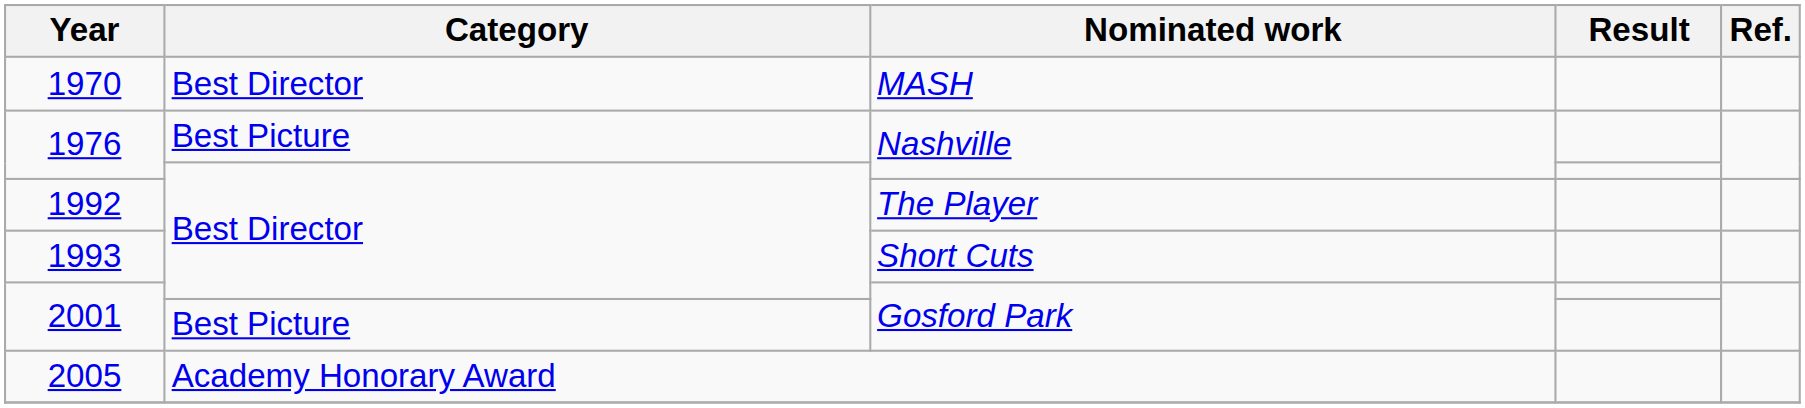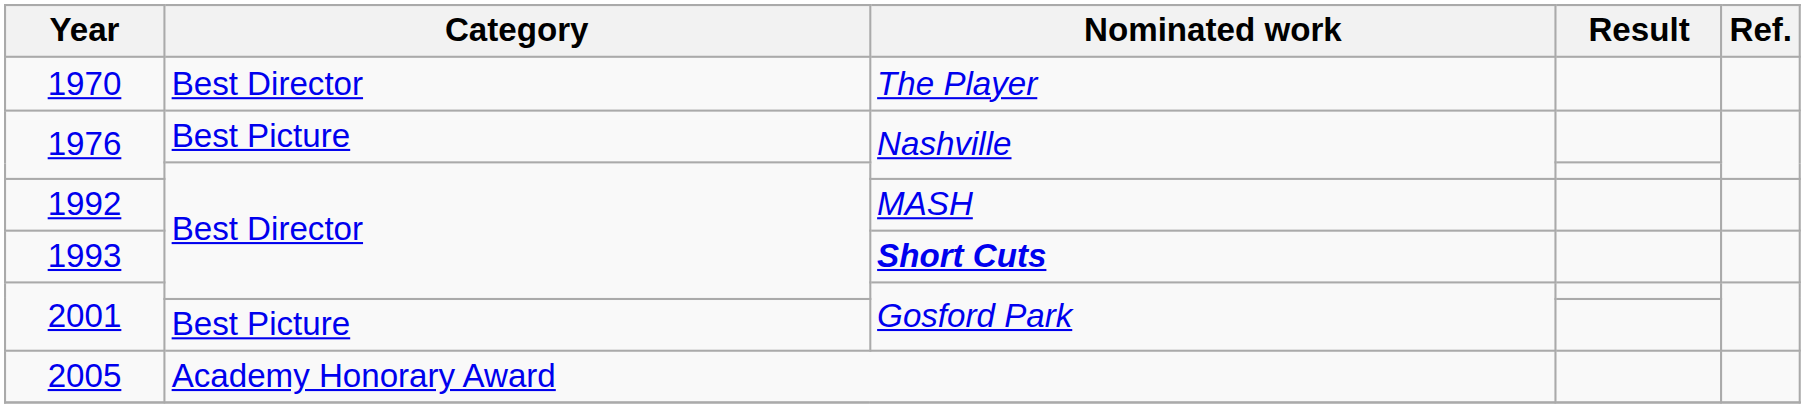 <table class=wikitable>
 <tr>
 <th scope="col" style="width:5em;">Year</th>
 <th scope="col" style="width:26em;">Category</th>
 <th scope="col" style="width:25em;">Nominated work</th>
 <th scope="col" style="width:5em;">Result</th>
 <th>Ref.</th>
 </tr>
 <tr>
 <td style="text-align:center;"><a href='#'>1970</a></td>
 <td><a href='#'>Best Director</a></td>
-<td><em><a href='#'>MASH</a></em></td>
+<td><em><a href='#'>The Player</a></em></td>
 <td></td>
 <td></td>
 </tr>
 <tr>
 <td style="text-align:center;", rowspan=2><a href='#'>1976</a></td>
 <td><a href='#'>Best Picture</a></td>
 <td rowspan=2><em><a href='#'>Nashville</a></em></td>
 <td></td>
 <td style="text-align:center;", rowspan=2></td>
 </tr>
 <tr>
 <td rowspan=4><a href='#'>Best Director</a></td>
 <td></td>
 </tr>
 <tr>
 <td style="text-align:center;"><a href='#'>1992</a></td>
-<td><em><a href='#'>The Player</a></em></td>
+<td><em><a href='#'>MASH</a></em></td>
 <td></td>
 <td style="text-align:center;"></td>
 </tr>
 <tr>
 <td style="text-align:center;"><a href='#'>1993</a></td>
-<td><em><a href='#'>Short Cuts</a></em></td>
+<td><strong><em><a href='#'>Short Cuts</a></em></strong></td>
 <td></td>
 <td style="text-align:center;"></td>
 </tr>
 <tr>
 <td style="text-align:center;", rowspan=2><a href='#'>2001</a></td>
 <td rowspan=2><em><a href='#'>Gosford Park</a></em></td>
 <td></td>
 <td style="text-align:center;", rowspan=2></td>
 </tr>
 <tr>
 <td><a href='#'>Best Picture</a></td>
 <td></td>
 </tr>
 <tr>
 <td style="text-align:center;"><a href='#'>2005</a></td>
 <td colspan=2><a href='#'>Academy Honorary Award</a></td>
 <td></td>
 <td style="text-align:center;"></td>
 </tr>
 <tr>
 </tr>
 </table>
